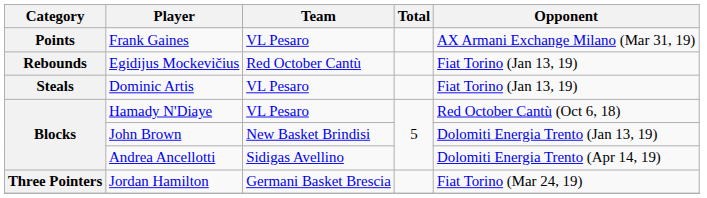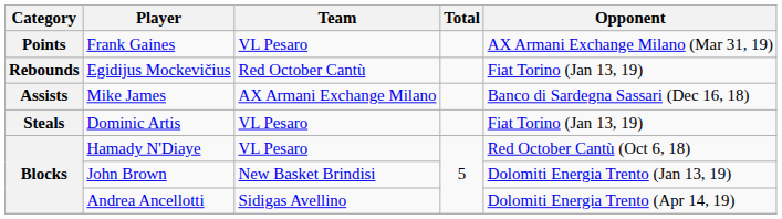 <table class="wikitable">
 <tr>
 <th>Category</th>
 <th>Player</th>
 <th>Team</th>
 <th>Total</th>
 <th>Opponent</th>
 </tr>
 <tr>
 <th>Points</th>
 <td> <a href='#'>Frank Gaines</a></td>
 <td><a href='#'>VL Pesaro</a></td>
 <td></td>
 <td><a href='#'>AX Armani Exchange Milano</a> (Mar 31, 19)</td>
 </tr>
 <tr>
 <th>Rebounds</th>
 <td> <a href='#'>Egidijus Mockevičius</a></td>
 <td><a href='#'>Red October Cantù</a></td>
 <td></td>
 <td><a href='#'>Fiat Torino</a> (Jan 13, 19)</td>
+</tr>
+<tr>
+<th>Assists</th>
+<td> <a href='#'>Mike James</a></td>
+<td><a href='#'>AX Armani Exchange Milano</a></td>
+<td></td>
+<td><a href='#'>Banco di Sardegna Sassari</a> (Dec 16, 18)</td>
 </tr>
 <tr>
 <th>Steals</th>
 <td> <a href='#'>Dominic Artis</a></td>
 <td><a href='#'>VL Pesaro</a></td>
 <td></td>
 <td><a href='#'>Fiat Torino</a> (Jan 13, 19)</td>
 </tr>
 <tr>
 <th rowspan="3">Blocks</th>
 <td> <a href='#'>Hamady N'Diaye</a></td>
 <td><a href='#'>VL Pesaro</a></td>
 <td rowspan="3" style="text-align:center;">5</td>
 <td><a href='#'>Red October Cantù</a> (Oct 6, 18)</td>
 </tr>
 <tr>
 <td> <a href='#'>John Brown</a></td>
 <td><a href='#'>New Basket Brindisi</a></td>
 <td><a href='#'>Dolomiti Energia Trento</a> (Jan 13, 19)</td>
 </tr>
 <tr>
 <td> <a href='#'>Andrea Ancellotti</a></td>
 <td><a href='#'>Sidigas Avellino</a></td>
 <td><a href='#'>Dolomiti Energia Trento</a> (Apr 14, 19)</td>
 </tr>
 <tr>
-<th>Three Pointers</th>
-<td> <a href='#'>Jordan Hamilton</a></td>
-<td><a href='#'>Germani Basket Brescia</a></td>
-<td></td>
-<td><a href='#'>Fiat Torino</a> (Mar 24, 19)</td>
-</tr>
-<tr>
 </tr>
 </table>
